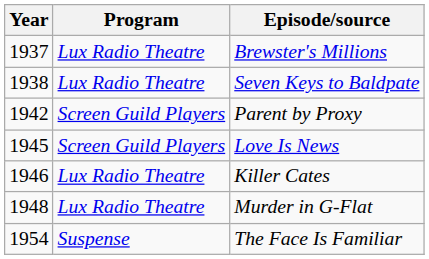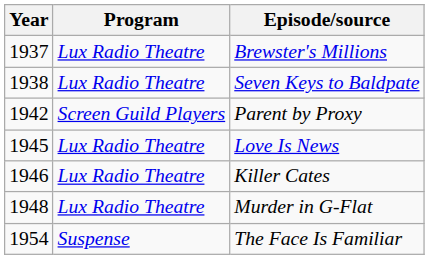 <table class="wikitable">
 <tr>
 <th>Year</th>
 <th>Program</th>
 <th>Episode/source</th>
 </tr>
 <tr>
 <td>1937</td>
 <td><em><a href='#'>Lux Radio Theatre</a></em></td>
 <td><em><a href='#'>Brewster's Millions</a></em></td>
 </tr>
 <tr>
 <td>1938</td>
 <td><em><a href='#'>Lux Radio Theatre</a></em></td>
 <td><em><a href='#'>Seven Keys to Baldpate</a></em></td>
 </tr>
 <tr>
 <td>1942</td>
 <td><em><a href='#'>Screen Guild Players</a></em></td>
 <td><em>Parent by Proxy</em></td>
 </tr>
 <tr>
 <td>1945</td>
-<td><em><a href='#'>Screen Guild Players</a></em></td>
+<td><em><a href='#'>Lux Radio Theatre</a></em></td>
 <td><em><a href='#'>Love Is News</a></em></td>
 </tr>
 <tr>
 <td>1946</td>
 <td><em><a href='#'>Lux Radio Theatre</a></em></td>
 <td><em>Killer Cates</em></td>
 </tr>
 <tr>
 <td>1948</td>
 <td><em><a href='#'>Lux Radio Theatre</a></em></td>
 <td><em>Murder in G-Flat</em></td>
 </tr>
 <tr>
 <td>1954</td>
 <td><em><a href='#'>Suspense</a></em></td>
 <td><em>The Face Is Familiar</em></td>
 </tr>
 </table>
